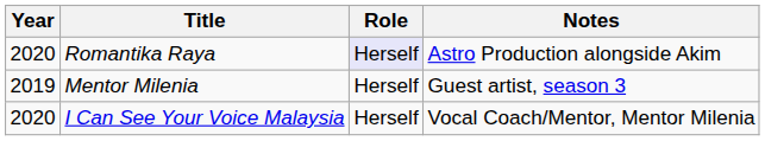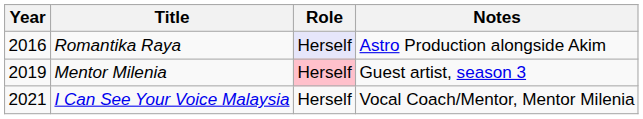 <table class="wikitable sortable">
 <tr>
 <th>Year</th>
 <th>Title</th>
 <th>Role</th>
 <th class="unsortable">Notes</th>
 </tr>
 <tr>
-<td>2020</td>
+<td>2016</td>
 <td><em>Romantika Raya</em></td>
 <td style="background: lavender;">Herself</td>
 <td><a href='#'>Astro</a> Production alongside Akim</td>
 </tr>
 <tr>
 <td>2019</td>
 <td><em>Mentor Milenia</em></td>
-<td>Herself</td>
+<td style="background: pink;">Herself</td>
 <td>Guest artist, <a href='#'>season 3</a></td>
 </tr>
 <tr>
-<td>2020</td>
+<td>2021</td>
 <td><em><a href='#'>I Can See Your Voice Malaysia</a></em></td>
 <td>Herself</td>
 <td>Vocal Coach/Mentor, Mentor Milenia</td>
 </tr>
 </table>
